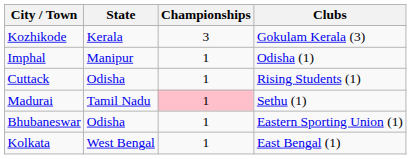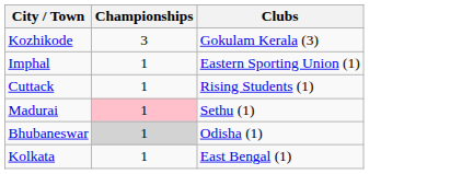 <table class="wikitable">
 <tr>
 <th>City / Town</th>
-<th>State</th>
 <th>Championships</th>
 <th>Clubs</th>
 </tr>
 <tr>
 <td><a href='#'>Kozhikode</a></td>
-<td><a href='#'>Kerala</a></td>
 <td align="center">3</td>
 <td><a href='#'>Gokulam Kerala</a> (3)</td>
 </tr>
 <tr>
 <td><a href='#'>Imphal</a></td>
-<td><a href='#'>Manipur</a></td>
 <td align="center">1</td>
-<td><a href='#'>Odisha</a> (1)</td>
+<td><a href='#'>Eastern Sporting Union</a> (1)</td>
 </tr>
 <tr>
 <td><a href='#'>Cuttack</a></td>
-<td><a href='#'>Odisha</a></td>
 <td align="center">1</td>
 <td><a href='#'>Rising Students</a> (1)</td>
 </tr>
 <tr>
 <td><a href='#'>Madurai</a></td>
-<td><a href='#'>Tamil Nadu</a></td>
 <td align="center" style="background: pink;">1</td>
 <td><a href='#'>Sethu</a> (1)</td>
 </tr>
 <tr>
 <td><a href='#'>Bhubaneswar</a></td>
-<td><a href='#'>Odisha</a></td>
-<td align="center">1</td>
-<td><a href='#'>Eastern Sporting Union</a> (1)</td>
+<td align="center" style="background: lightgrey;">1</td>
+<td><a href='#'>Odisha</a> (1)</td>
 </tr>
 <tr>
 <td><a href='#'>Kolkata</a></td>
-<td><a href='#'>West Bengal</a></td>
 <td align="center">1</td>
 <td><a href='#'>East Bengal</a> (1)</td>
 </tr>
 </table>
